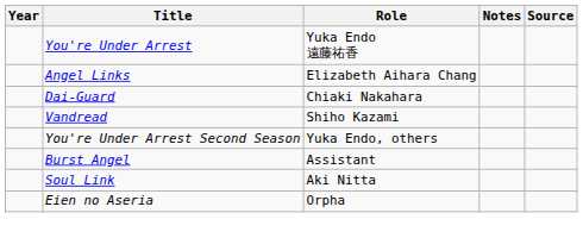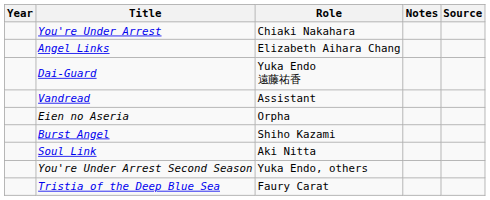 <table class="wikitable sortable plainrowheaders">
 <tr>
 <th>Year</th>
 <th>Title</th>
 <th>Role</th>
 <th class="unsortable">Notes</th>
 <th class="unsortable">Source</th>
 </tr>
 <tr>
 <td></td>
 <td><em><a href='#'>You're Under Arrest</a></em></td>
-<td>Yuka Endo<br>遠藤祐香</td>
+<td>Chiaki Nakahara</td>
 <td></td>
 <td></td>
 </tr>
 <tr>
 <td></td>
 <td><em><a href='#'>Angel Links</a></em></td>
 <td>Elizabeth Aihara Chang</td>
 <td></td>
 <td></td>
 </tr>
 <tr>
 <td></td>
 <td><em><a href='#'>Dai-Guard</a></em></td>
-<td>Chiaki Nakahara</td>
+<td>Yuka Endo<br>遠藤祐香</td>
 <td></td>
 <td></td>
 </tr>
 <tr>
 <td></td>
 <td><em><a href='#'>Vandread</a></em></td>
+<td>Assistant</td>
+<td></td>
+<td></td>
+</tr>
+<tr>
+<td></td>
+<td><em>Eien no Aseria</em></td>
+<td>Orpha</td>
+<td></td>
+<td></td>
+</tr>
+<tr>
+<td></td>
+<td><em><a href='#'>Burst Angel</a></em></td>
 <td>Shiho Kazami</td>
+<td></td>
+<td></td>
+</tr>
+<tr>
+<td></td>
+<td><em><a href='#'>Soul Link</a></em></td>
+<td>Aki Nitta</td>
 <td></td>
 <td></td>
 </tr>
 <tr>
 <td></td>
 <td><em>You're Under Arrest Second Season</em></td>
 <td>Yuka Endo, others</td>
 <td></td>
 <td></td>
 </tr>
 <tr>
 <td></td>
-<td><em><a href='#'>Burst Angel</a></em></td>
-<td>Assistant</td>
-<td></td>
-<td></td>
-</tr>
-<tr>
-<td></td>
-<td><em><a href='#'>Soul Link</a></em></td>
-<td>Aki Nitta</td>
-<td></td>
-<td></td>
-</tr>
-<tr>
-<td></td>
-<td><em>Eien no Aseria</em></td>
-<td>Orpha</td>
+<td><em><a href='#'>Tristia of the Deep Blue Sea</a></em></td>
+<td>Faury Carat</td>
 <td></td>
 <td></td>
 </tr>
 </table>
